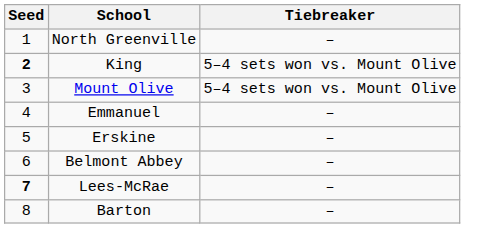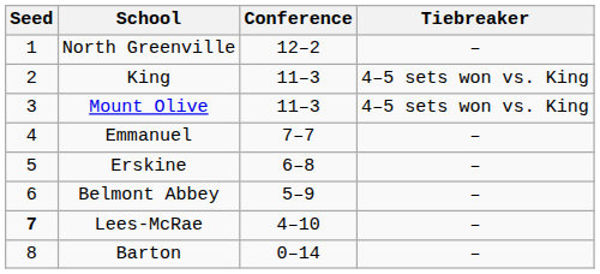 <table class="wikitable" style="white-space:nowrap; font-size:95%;text-align:center">
 <tr>
 <th>Seed</th>
 <th>School</th>
+<th>Conference</th>
 <th>Tiebreaker</th>
 </tr>
 <tr>
 <td>1</td>
 <td>North Greenville</td>
+<td>12–2</td>
 <td>–</td>
 </tr>
 <tr>
-<td><strong>2</strong></td>
+<td>2</td>
 <td>King</td>
-<td>5–4 sets won vs. Mount Olive</td>
+<td>11–3</td>
+<td>4–5 sets won vs. King</td>
 </tr>
 <tr>
 <td>3</td>
 <td><a href='#'>Mount Olive</a></td>
-<td>5–4 sets won vs. Mount Olive</td>
+<td>11–3</td>
+<td>4–5 sets won vs. King</td>
 </tr>
 <tr>
 <td>4</td>
 <td>Emmanuel</td>
+<td>7–7</td>
 <td>–</td>
 </tr>
 <tr>
 <td>5</td>
 <td>Erskine</td>
+<td>6–8</td>
 <td>–</td>
 </tr>
 <tr>
 <td>6</td>
 <td>Belmont Abbey</td>
+<td>5–9</td>
 <td>–</td>
 </tr>
 <tr>
 <td><strong>7</strong></td>
 <td>Lees-McRae</td>
+<td>4–10</td>
 <td>–</td>
 </tr>
 <tr>
 <td>8</td>
 <td>Barton</td>
+<td>0–14</td>
 <td>–</td>
 </tr>
 </table>
